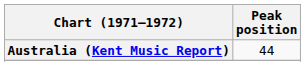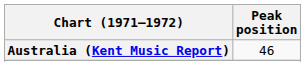 <table class="wikitable sortable plainrowheaders" style="text-align:center">
 <tr>
 <th>Chart (1971–1972)</th>
 <th>Peak<br>position</th>
 </tr>
 <tr>
 <th scope="row">Australia (<a href='#'>Kent Music Report</a>)</th>
-<td>44</td>
+<td>46</td>
 </tr>
 <tr>
 </tr>
 <tr>
 </tr>
 </table>
